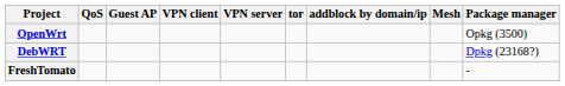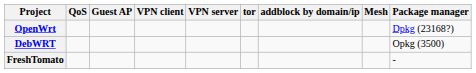 <table class="wikitable sortable">
 <tr>
 <th>Project</th>
 <th>QoS</th>
 <th>Guest AP</th>
 <th>VPN client</th>
 <th>VPN server</th>
 <th>tor</th>
 <th>addblock by domain/ip</th>
 <th>Mesh</th>
 <th>Package manager</th>
 </tr>
 <tr>
 <th><a href='#'>OpenWrt</a></th>
 <td></td>
 <td></td>
 <td></td>
 <td></td>
 <td></td>
 <td></td>
 <td></td>
-<td>Opkg (3500)</td>
+<td><a href='#'>Dpkg</a> (23168?)</td>
 </tr>
 <tr>
 <th><a href='#'>DebWRT</a></th>
 <td></td>
 <td></td>
 <td></td>
 <td></td>
 <td></td>
 <td></td>
 <td></td>
-<td><a href='#'>Dpkg</a> (23168?)</td>
+<td>Opkg (3500)</td>
 </tr>
 <tr>
 <th>FreshTomato</th>
 <td></td>
 <td></td>
 <td></td>
 <td></td>
 <td></td>
 <td></td>
 <td></td>
 <td>-</td>
 </tr>
 </table>
